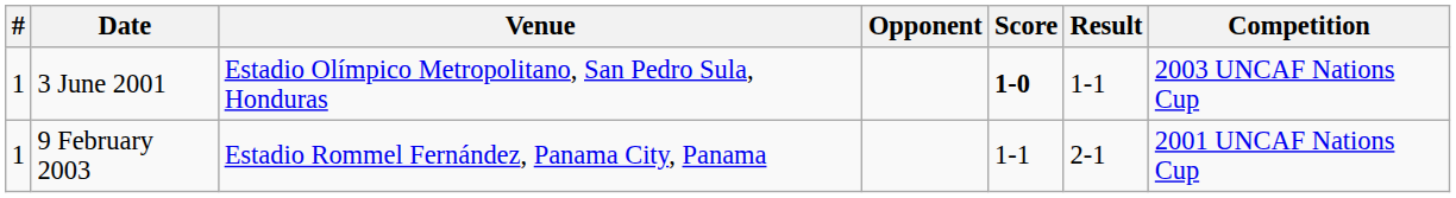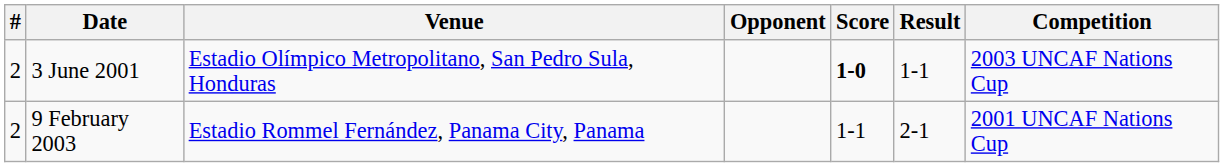 <table class="wikitable">
 <tr>
 <th>#</th>
 <th>Date</th>
 <th>Venue</th>
 <th>Opponent</th>
 <th>Score</th>
 <th>Result</th>
 <th>Competition</th>
 </tr>
 <tr>
-<td>1</td>
+<td>2</td>
 <td>3 June 2001</td>
 <td><a href='#'>Estadio Olímpico Metropolitano</a>, <a href='#'>San Pedro Sula</a>, <a href='#'>Honduras</a></td>
 <td></td>
 <td><strong>1-0</strong></td>
 <td>1-1</td>
 <td><a href='#'>2003 UNCAF Nations Cup</a></td>
 </tr>
 <tr>
-<td>1</td>
+<td>2</td>
 <td>9 February 2003</td>
 <td><a href='#'>Estadio Rommel Fernández</a>, <a href='#'>Panama City</a>, <a href='#'>Panama</a></td>
 <td></td>
 <td>1-1</td>
 <td>2-1</td>
 <td><a href='#'>2001 UNCAF Nations Cup</a></td>
 </tr>
 </table>
